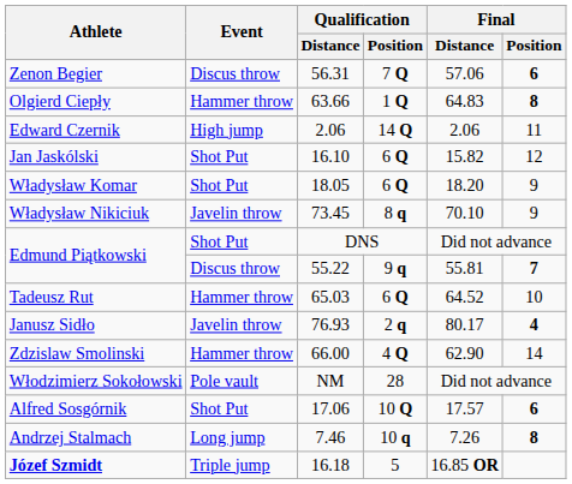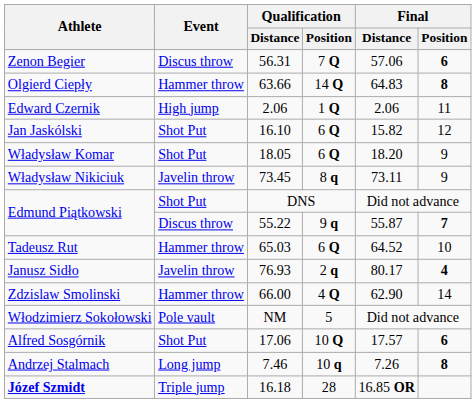 <table class=wikitable style="font-size:90%">
 <tr>
 <th rowspan="2">Athlete</th>
 <th rowspan="2">Event</th>
 <th colspan="2">Qualification</th>
 <th colspan="2">Final</th>
 </tr>
 <tr style="font-size:95%">
 <th>Distance</th>
 <th>Position</th>
 <th>Distance</th>
 <th>Position</th>
 </tr>
 <tr align=center>
 <td align=left><a href='#'>Zenon Begier</a></td>
 <td align=left><a href='#'>Discus throw</a></td>
 <td>56.31</td>
 <td>7 <strong>Q</strong></td>
 <td>57.06</td>
 <td><strong>6</strong></td>
 </tr>
 <tr align=center>
 <td align=left><a href='#'>Olgierd Ciepły</a></td>
 <td align=left><a href='#'>Hammer throw</a></td>
 <td>63.66</td>
-<td>1 <strong>Q</strong></td>
+<td>14 <strong>Q</strong></td>
 <td>64.83</td>
 <td><strong>8</strong></td>
 </tr>
 <tr align=center>
 <td align=left><a href='#'>Edward Czernik</a></td>
 <td align=left><a href='#'>High jump</a></td>
 <td>2.06</td>
-<td>14 <strong>Q</strong></td>
+<td>1 <strong>Q</strong></td>
 <td>2.06</td>
 <td>11</td>
 </tr>
 <tr align=center>
 <td align=left><a href='#'>Jan Jaskólski</a></td>
 <td align=left><a href='#'>Shot Put</a></td>
 <td>16.10</td>
 <td>6 <strong>Q</strong></td>
 <td>15.82</td>
 <td>12</td>
 </tr>
 <tr align=center>
 <td align=left><a href='#'>Władysław Komar</a></td>
 <td align=left><a href='#'>Shot Put</a></td>
 <td>18.05</td>
 <td>6 <strong>Q</strong></td>
 <td>18.20</td>
 <td>9</td>
 </tr>
 <tr align=center>
 <td align=left><a href='#'>Władysław Nikiciuk</a></td>
 <td align=left><a href='#'>Javelin throw</a></td>
 <td>73.45</td>
 <td>8 <strong>q</strong></td>
-<td>70.10</td>
+<td>73.11</td>
 <td>9</td>
 </tr>
 <tr align=center>
 <td align=left rowspan=2><a href='#'>Edmund Piątkowski</a></td>
 <td align=left><a href='#'>Shot Put</a></td>
 <td colspan=2>DNS</td>
 <td colspan=2>Did not advance</td>
 </tr>
 <tr align=center>
 <td align=left><a href='#'>Discus throw</a></td>
 <td>55.22</td>
 <td>9 <strong>q</strong></td>
-<td>55.81</td>
+<td>55.87</td>
 <td><strong>7</strong></td>
 </tr>
 <tr align=center>
 <td align=left><a href='#'>Tadeusz Rut</a></td>
 <td align=left><a href='#'>Hammer throw</a></td>
 <td>65.03</td>
 <td>6 <strong>Q</strong></td>
 <td>64.52</td>
 <td>10</td>
 </tr>
 <tr align=center>
 <td align=left><a href='#'>Janusz Sidło</a></td>
 <td align=left><a href='#'>Javelin throw</a></td>
 <td>76.93</td>
 <td>2 <strong>q</strong></td>
 <td>80.17</td>
 <td><strong>4</strong></td>
 </tr>
 <tr align=center>
 <td align=left><a href='#'>Zdzislaw Smolinski</a></td>
 <td align=left><a href='#'>Hammer throw</a></td>
 <td>66.00</td>
 <td>4 <strong>Q</strong></td>
 <td>62.90</td>
 <td>14</td>
 </tr>
 <tr align=center>
 <td align=left><a href='#'>Włodzimierz Sokołowski</a></td>
 <td align=left><a href='#'>Pole vault</a></td>
 <td>NM</td>
-<td>28</td>
+<td>5</td>
 <td colspan=2>Did not advance</td>
 </tr>
 <tr align=center>
 <td align=left><a href='#'>Alfred Sosgórnik</a></td>
 <td align=left><a href='#'>Shot Put</a></td>
 <td>17.06</td>
 <td>10 <strong>Q</strong></td>
 <td>17.57</td>
 <td><strong>6</strong></td>
 </tr>
 <tr align=center>
 <td align=left><a href='#'>Andrzej Stalmach</a></td>
 <td align=left><a href='#'>Long jump</a></td>
 <td>7.46</td>
 <td>10 <strong>q</strong></td>
 <td>7.26</td>
 <td><strong>8</strong></td>
 </tr>
 <tr align=center>
 <td align=left><strong><a href='#'>Józef Szmidt</a></strong></td>
 <td align=left><a href='#'>Triple jump</a></td>
 <td>16.18</td>
-<td>5</td>
+<td>28</td>
 <td>16.85  <strong>OR</strong></td>
 <td></td>
 </tr>
 </table>
